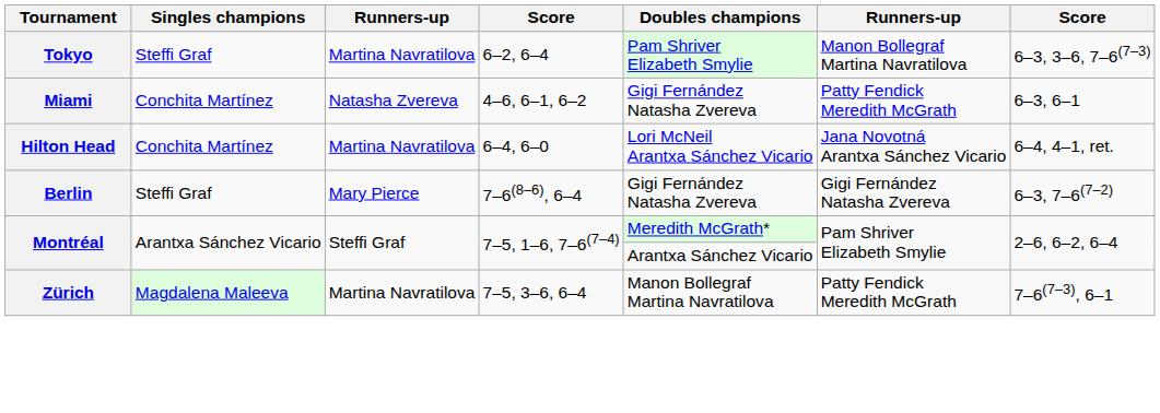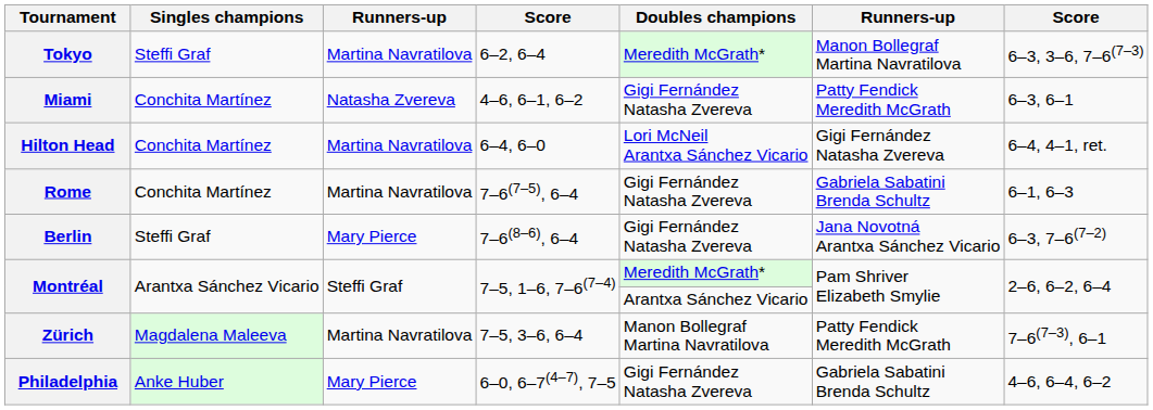 <table class="wikitable plainrowheaders">
 <tr>
 <th scope="col" style="min-width:7em">Tournament</th>
 <th scope="col">Singles champions</th>
 <th scope="col">Runners-up</th>
 <th scope="col">Score</th>
 <th scope="col">Doubles champions</th>
 <th scope="col">Runners-up</th>
 <th scope="col">Score</th>
 </tr>
 <tr>
 <th scope="row"><strong><a href='#'>Tokyo</a></strong><br></th>
 <td> <a href='#'>Steffi Graf</a></td>
 <td> <a href='#'>Martina Navratilova</a></td>
 <td>6–2, 6–4</td>
-<td style="background:#ddfddd"> <a href='#'>Pam Shriver</a> <br>  <a href='#'>Elizabeth Smylie</a></td>
+<td style="background:#ddfddd"> <a href='#'>Meredith McGrath</a>*</td>
 <td> <a href='#'>Manon Bollegraf</a> <br>  Martina Navratilova</td>
 <td>6–3, 3–6, 7–6<sup>(7–3)</sup></td>
 </tr>
 <tr>
 <th scope="row"><strong><a href='#'>Miami</a></strong><br></th>
 <td> <a href='#'>Conchita Martínez</a></td>
 <td> <a href='#'>Natasha Zvereva</a></td>
 <td>4–6, 6–1, 6–2</td>
 <td> <a href='#'>Gigi Fernández</a> <br>  Natasha Zvereva</td>
 <td> <a href='#'>Patty Fendick</a> <br>  <a href='#'>Meredith McGrath</a></td>
 <td>6–3, 6–1</td>
 </tr>
 <tr>
 <th scope="row"><strong><a href='#'>Hilton Head</a></strong><br></th>
 <td> <a href='#'>Conchita Martínez</a></td>
 <td> <a href='#'>Martina Navratilova</a></td>
 <td>6–4, 6–0</td>
 <td> <a href='#'>Lori McNeil</a> <br>  <a href='#'>Arantxa Sánchez Vicario</a></td>
-<td> <a href='#'>Jana Novotná</a> <br>  Arantxa Sánchez Vicario</td>
+<td> Gigi Fernández <br>  Natasha Zvereva</td>
 <td>6–4, 4–1, ret.</td>
+</tr>
+<tr>
+<th scope="row"><strong><a href='#'>Rome</a></strong><br></th>
+<td> Conchita Martínez</td>
+<td> Martina Navratilova</td>
+<td>7–6<sup>(7–5)</sup>, 6–4</td>
+<td> Gigi Fernández <br>  Natasha Zvereva</td>
+<td> <a href='#'>Gabriela Sabatini</a> <br>  <a href='#'>Brenda Schultz</a></td>
+<td>6–1, 6–3</td>
 </tr>
 <tr>
 <th scope="row"><strong><a href='#'>Berlin</a></strong><br></th>
 <td> Steffi Graf</td>
 <td> <a href='#'>Mary Pierce</a></td>
 <td>7–6<sup>(8–6)</sup>, 6–4</td>
 <td> Gigi Fernández <br>  Natasha Zvereva</td>
-<td> Gigi Fernández <br>  Natasha Zvereva</td>
+<td> <a href='#'>Jana Novotná</a> <br>  Arantxa Sánchez Vicario</td>
 <td>6–3, 7–6<sup>(7–2)</sup></td>
 </tr>
 <tr>
 <th scope="row" rowspan=2><strong><a href='#'>Montréal</a></strong><br></th>
 <td rowspan="2"> Arantxa Sánchez Vicario</td>
 <td rowspan="2"> Steffi Graf</td>
 <td rowspan="2">7–5, 1–6, 7–6<sup>(7–4)</sup></td>
 <td style="background:#ddfddd"> <a href='#'>Meredith McGrath</a>*</td>
 <td rowspan="2"> Pam Shriver <br>  Elizabeth Smylie</td>
 <td rowspan="2">2–6, 6–2, 6–4</td>
 </tr>
 <tr>
 <td> Arantxa Sánchez Vicario</td>
 </tr>
 <tr>
 <th scope="row"><strong><a href='#'>Zürich</a></strong><br></th>
 <td style="background:#ddfddd"> <a href='#'>Magdalena Maleeva</a></td>
 <td> Martina Navratilova</td>
 <td>7–5, 3–6, 6–4</td>
 <td> Manon Bollegraf <br>  Martina Navratilova</td>
 <td> Patty Fendick <br>  Meredith McGrath</td>
 <td>7–6<sup>(7–3)</sup>, 6–1</td>
 </tr>
+<tr>
+<th scope="row"><strong><a href='#'>Philadelphia</a></strong><br></th>
+<td style="background:#ddfddd"> <a href='#'>Anke Huber</a></td>
+<td> <a href='#'>Mary Pierce</a></td>
+<td>6–0, 6–7<sup>(4–7)</sup>, 7–5</td>
+<td> Gigi Fernández <br>  Natasha Zvereva</td>
+<td> Gabriela Sabatini <br>  Brenda Schultz</td>
+<td>4–6, 6–4, 6–2</td>
+</tr>
 </table>
